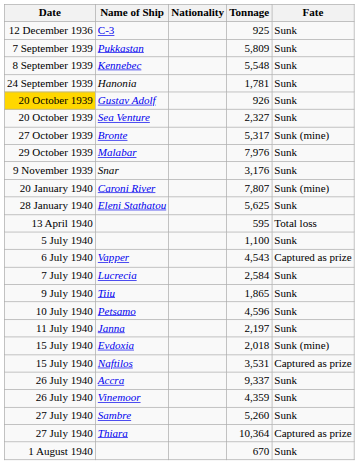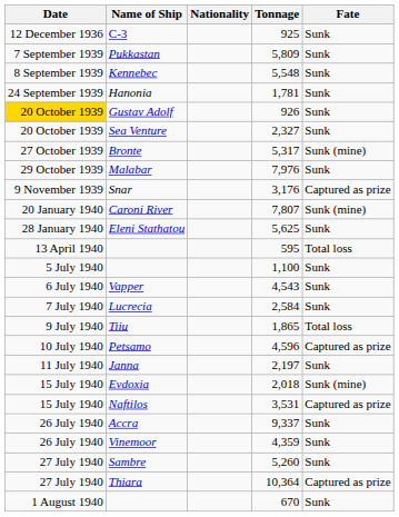 <table class="wikitable sortable">
 <tr>
 <th>Date</th>
 <th>Name of Ship</th>
 <th>Nationality</th>
 <th>Tonnage</th>
 <th>Fate</th>
 </tr>
 <tr>
 <td align="right">12 December 1936</td>
 <td align="left"><a href='#'>C-3</a></td>
 <td align="left"></td>
 <td align="right">925</td>
 <td align="left">Sunk</td>
 </tr>
 <tr>
 <td align="right">7 September 1939</td>
 <td align="left"><a href='#'><em>Pukkastan</em></a></td>
 <td align="left"></td>
 <td align="right">5,809</td>
 <td align="left">Sunk</td>
 </tr>
 <tr>
 <td align="right">8 September 1939</td>
 <td align="left"><a href='#'><em>Kennebec</em></a></td>
 <td align="left"></td>
 <td align="right">5,548</td>
 <td align="left">Sunk</td>
 </tr>
 <tr>
 <td align="right">24 September 1939</td>
 <td align="left"><em>Hanonia</em></td>
 <td align="left"></td>
 <td align="right">1,781</td>
 <td align="left">Sunk</td>
 </tr>
 <tr>
 <td align="right" style="background: gold;">20 October 1939</td>
 <td align="left"><a href='#'><em>Gustav Adolf</em></a></td>
 <td align="left"></td>
 <td align="right">926</td>
 <td align="left">Sunk</td>
 </tr>
 <tr>
 <td align="right">20 October 1939</td>
 <td align="left"><a href='#'><em>Sea Venture</em></a></td>
 <td align="left"></td>
 <td align="right">2,327</td>
 <td align="left">Sunk</td>
 </tr>
 <tr>
 <td align="right">27 October 1939</td>
 <td align="left"><a href='#'><em>Bronte</em></a></td>
 <td align="left"></td>
 <td align="right">5,317</td>
 <td align="left">Sunk (mine)</td>
 </tr>
 <tr>
 <td align="right">29 October 1939</td>
 <td align="left"><a href='#'><em>Malabar</em></a></td>
 <td align="left"></td>
 <td align="right">7,976</td>
 <td align="left">Sunk</td>
 </tr>
 <tr>
 <td align="right">9 November 1939</td>
 <td align="left"><em>Snar</em></td>
 <td align="left"></td>
 <td align="right">3,176</td>
-<td align="left">Sunk</td>
+<td align="left">Captured as prize</td>
 </tr>
 <tr>
 <td align="right">20 January 1940</td>
 <td align="left"><a href='#'><em>Caroni River</em></a></td>
 <td align="left"></td>
 <td align="right">7,807</td>
 <td align="left">Sunk (mine)</td>
 </tr>
 <tr>
 <td align="right">28 January 1940</td>
 <td align="left"><a href='#'><em>Eleni Stathatou</em></a></td>
 <td align="left"></td>
 <td align="right">5,625</td>
 <td align="left">Sunk</td>
 </tr>
 <tr>
 <td align="right">13 April 1940</td>
 <td align="left"></td>
 <td align="left"></td>
 <td align="right">595</td>
 <td align="left">Total loss</td>
 </tr>
 <tr>
 <td align="right">5 July 1940</td>
 <td align="left"></td>
 <td align="left"></td>
 <td align="right">1,100</td>
 <td align="left">Sunk</td>
 </tr>
 <tr>
 <td align="right">6 July 1940</td>
 <td align="left"><a href='#'><em>Vapper</em></a></td>
 <td align="left"></td>
 <td align="right">4,543</td>
-<td align="left">Captured as prize</td>
+<td align="left">Sunk</td>
 </tr>
 <tr>
 <td align="right">7 July 1940</td>
 <td align="left"><a href='#'><em>Lucrecia</em></a></td>
 <td align="left"></td>
 <td align="right">2,584</td>
 <td align="left">Sunk</td>
 </tr>
 <tr>
 <td align="right">9 July 1940</td>
 <td align="left"><a href='#'><em>Tiiu</em></a></td>
 <td align="left"></td>
 <td align="right">1,865</td>
-<td align="left">Sunk</td>
+<td align="left">Total loss</td>
 </tr>
 <tr>
 <td align="right">10 July 1940</td>
 <td align="left"><a href='#'><em>Petsamo</em></a></td>
 <td align="left"></td>
 <td align="right">4,596</td>
-<td align="left">Sunk</td>
+<td align="left">Captured as prize</td>
 </tr>
 <tr>
 <td align="right">11 July 1940</td>
 <td align="left"><a href='#'><em>Janna</em></a></td>
 <td align="left"></td>
 <td align="right">2,197</td>
 <td align="left">Sunk</td>
 </tr>
 <tr>
 <td align="right">15 July 1940</td>
 <td align="left"><a href='#'><em>Evdoxia</em></a></td>
 <td align="left"></td>
 <td align="right">2,018</td>
 <td align="left">Sunk (mine)</td>
 </tr>
 <tr>
 <td align="right">15 July 1940</td>
 <td align="left"><a href='#'><em>Naftilos</em></a></td>
 <td align="left"></td>
 <td align="right">3,531</td>
 <td align="left">Captured as prize</td>
 </tr>
 <tr>
 <td align="right">26 July 1940</td>
 <td align="left"><a href='#'><em>Accra</em></a></td>
 <td align="left"></td>
 <td align="right">9,337</td>
 <td align="left">Sunk</td>
 </tr>
 <tr>
 <td align="right">26 July 1940</td>
 <td align="left"><a href='#'><em>Vinemoor</em></a></td>
 <td align="left"></td>
 <td align="right">4,359</td>
 <td align="left">Sunk</td>
 </tr>
 <tr>
 <td align="right">27 July 1940</td>
 <td align="left"><a href='#'><em>Sambre</em></a></td>
 <td align="left"></td>
 <td align="right">5,260</td>
 <td align="left">Sunk</td>
 </tr>
 <tr>
 <td align="right">27 July 1940</td>
 <td align="left"><a href='#'><em>Thiara</em></a></td>
 <td align="left"></td>
 <td align="right">10,364</td>
 <td align="left">Captured as prize</td>
 </tr>
 <tr>
 <td align="right">1 August 1940</td>
 <td align="left"></td>
 <td align="left"></td>
 <td align="right">670</td>
 <td align="left">Sunk</td>
 </tr>
 </table>
